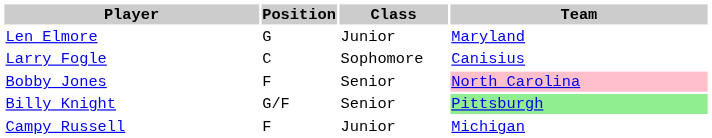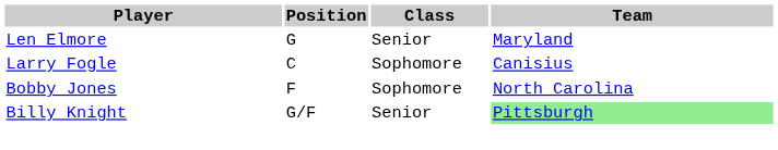 <table style="width:600px" "border:'1' 'solid' 'gray'">
 <tr>
 <th style="background:#CCCCCC;width:40%">Player</th>
 <th style="background:#CCCCCC;width:4%">Position</th>
 <th style="background:#CCCCCC;width:16%">Class</th>
 <th style="background:#CCCCCC;width:40%">Team</th>
 </tr>
 <tr>
 <td><a href='#'>Len Elmore</a></td>
 <td>G</td>
-<td>Junior</td>
+<td>Senior</td>
 <td><a href='#'>Maryland</a></td>
 </tr>
 <tr>
 <td><a href='#'>Larry Fogle</a></td>
 <td>C</td>
 <td>Sophomore</td>
 <td><a href='#'>Canisius</a></td>
 </tr>
 <tr>
 <td><a href='#'>Bobby Jones</a></td>
 <td>F</td>
-<td>Senior</td>
-<td style="background: pink;"><a href='#'>North Carolina</a></td>
+<td>Sophomore</td>
+<td><a href='#'>North Carolina</a></td>
 </tr>
 <tr>
 <td><a href='#'>Billy Knight</a></td>
 <td>G/F</td>
 <td>Senior</td>
 <td style="background: lightgreen;"><a href='#'>Pittsburgh</a></td>
 </tr>
-<tr>
-<td><a href='#'>Campy Russell</a></td>
-<td>F</td>
-<td>Junior</td>
-<td><a href='#'>Michigan</a></td>
-</tr>
 </table>
